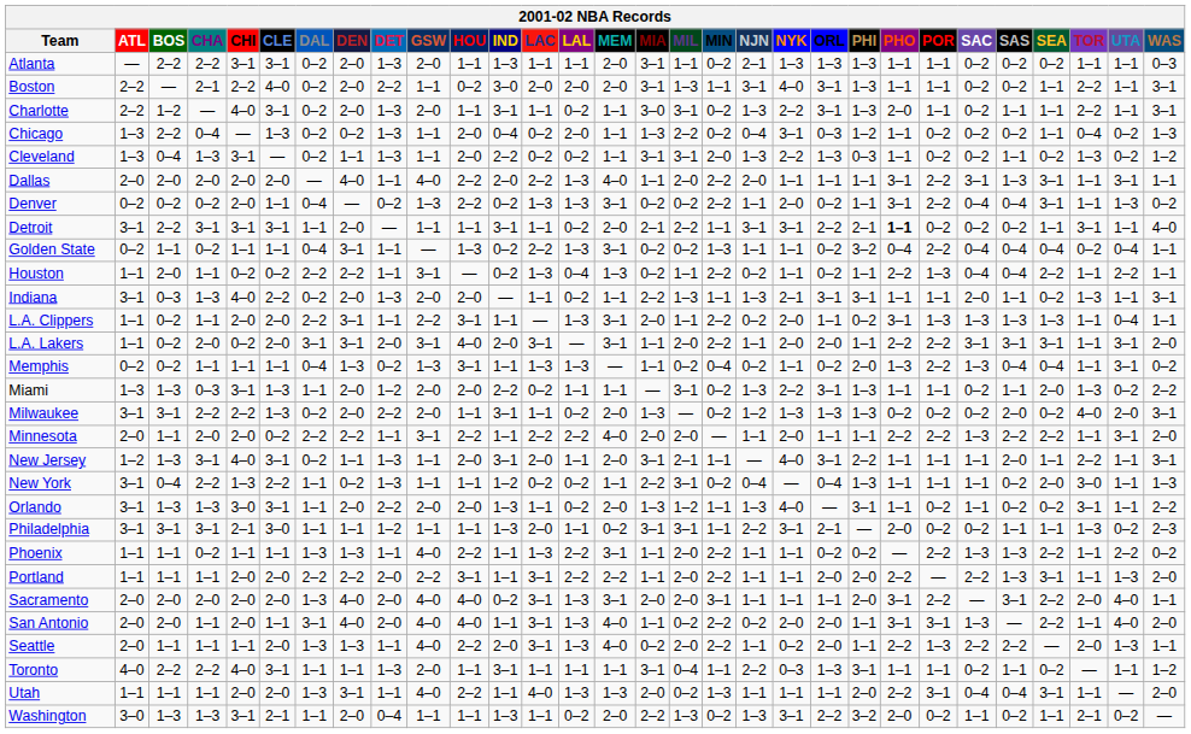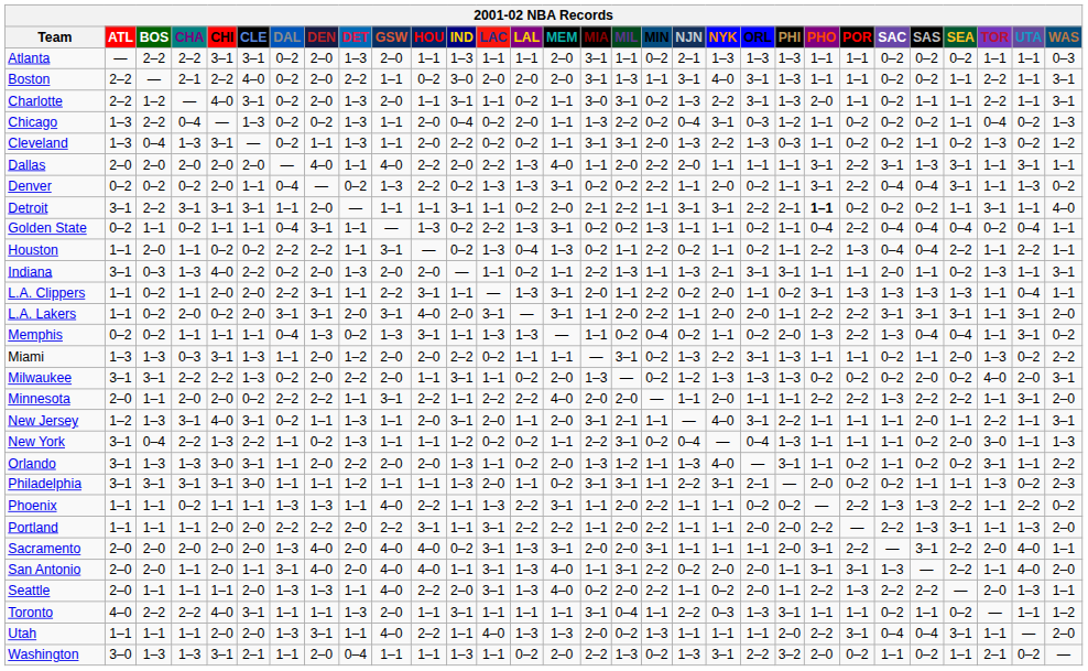 <table class="wikitable" style="font-size:90%; text-align:center;">
 <tr>
 <th colspan=30>2001-02 NBA Records</th>
 </tr>
 <tr>
 <th width=100>Team</th>
 <th style="background:#FF0000;color:#FFFFFF;width=35">ATL</th>
 <th style="background:#006400;color:#FFFFFF;width=35">BOS</th>
 <th style="background:#008080;color:#800080;width=35">CHA</th>
 <th style="background:#FF0000;color:#000000;width=35">CHI</th>
 <th style="background:#000000;color:#5787DC;width=35">CLE</th>
 <th style="background:#0055BA;color:#898D8F;width=35">DAL</th>
 <th style="background:#141A44;color:#BC2224;width=35">DEN</th>
 <th style="background:#006BB7;color:#ED164B;width=35">DET</th>
 <th style="background:#072E63;color:#DC5A34;width=35">GSW</th>
 <th style="background:#002366;color:#FF0000;width=35">HOU</th>
 <th style="background:#000080;color:#FFD700;width=35">IND</th>
 <th style="background:#F9160D;color:#1A2E8B;width=35">LAC</th>
 <th style="background:#800080;color:#FFD700;width=35">LAL</th>
 <th style="background:#000000;color:#0CB2AC;width=35">MEM</th>
 <th style="background:#000000;color:#8B0000;width=35">MIA</th>
 <th style="background:#00471B;color:#5C378A;width=35">MIL</th>
 <th style="background:#044D80;color:#000000;width=35">MIN</th>
 <th style="background:#12305B;color:#C4CED4;width=35">NJN</th>
 <th style="background:#0000FF;color:#FF8C00;width=35">NYK</th>
 <th style="background:#0000FF;color:#000000;width=35">ORL</th>
 <th style="background:#000000;color:#BB9754;width=35">PHI</th>
 <th style="background:#800080;color:#FF4500;width=35">PHO</th>
 <th style="background:#000000;color:#FF0000;width=35">POR</th>
 <th style="background:#6846A8;color:#FFFFFF;width=35">SAC</th>
 <th style="background:#000000;color:#C0C0C0;width=35">SAS</th>
 <th style="background:#005831;color:#FFC322;width=35">SEA</th>
 <th style="background:#7436BF;color:#BE0F34;width=35">TOR</th>
 <th style="background:#644A9C;color:#149BC7;width=35">UTA</th>
 <th style="background:#044D7D;color:#BC7A44;width=35">WAS</th>
 </tr>
 <tr>
 <td style="text-align:left;"><a href='#'>Atlanta</a></td>
 <td>—</td>
 <td>2–2</td>
 <td>2–2</td>
 <td>3–1</td>
 <td>3–1</td>
 <td>0–2</td>
 <td>2–0</td>
 <td>1–3</td>
 <td>2–0</td>
 <td>1–1</td>
 <td>1–3</td>
 <td>1–1</td>
 <td>1–1</td>
 <td>2–0</td>
 <td>3–1</td>
 <td>1–1</td>
 <td>0–2</td>
 <td>2–1</td>
 <td>1–3</td>
 <td>1–3</td>
 <td>1–3</td>
 <td>1–1</td>
 <td>1–1</td>
 <td>0–2</td>
 <td>0–2</td>
 <td>0–2</td>
 <td>1–1</td>
 <td>1–1</td>
 <td>0–3</td>
 </tr>
 <tr>
 <td style="text-align:left;"><a href='#'>Boston</a></td>
 <td>2–2</td>
 <td>—</td>
 <td>2–1</td>
 <td>2–2</td>
 <td>4–0</td>
 <td>0–2</td>
 <td>2–0</td>
 <td>2–2</td>
 <td>1–1</td>
 <td>0–2</td>
 <td>3–0</td>
 <td>2–0</td>
 <td>2–0</td>
 <td>2–0</td>
 <td>3–1</td>
 <td>1–3</td>
 <td>1–1</td>
 <td>3–1</td>
 <td>4–0</td>
 <td>3–1</td>
 <td>1–3</td>
 <td>1–1</td>
 <td>1–1</td>
 <td>0–2</td>
 <td>0–2</td>
 <td>1–1</td>
 <td>2–2</td>
 <td>1–1</td>
 <td>3–1</td>
 </tr>
 <tr>
 <td style="text-align:left;"><a href='#'>Charlotte</a></td>
 <td>2–2</td>
 <td>1–2</td>
 <td>—</td>
 <td>4–0</td>
 <td>3–1</td>
 <td>0–2</td>
 <td>2–0</td>
 <td>1–3</td>
 <td>2–0</td>
 <td>1–1</td>
 <td>3–1</td>
 <td>1–1</td>
 <td>0–2</td>
 <td>1–1</td>
 <td>3–0</td>
 <td>3–1</td>
 <td>0–2</td>
 <td>1–3</td>
 <td>2–2</td>
 <td>3–1</td>
 <td>1–3</td>
 <td>2–0</td>
 <td>1–1</td>
 <td>0–2</td>
 <td>1–1</td>
 <td>1–1</td>
 <td>2–2</td>
 <td>1–1</td>
 <td>3–1</td>
 </tr>
 <tr>
 <td style="text-align:left;"><a href='#'>Chicago</a></td>
 <td>1–3</td>
 <td>2–2</td>
 <td>0–4</td>
 <td>—</td>
 <td>1–3</td>
 <td>0–2</td>
 <td>0–2</td>
 <td>1–3</td>
 <td>1–1</td>
 <td>2–0</td>
 <td>0–4</td>
 <td>0–2</td>
 <td>2–0</td>
 <td>1–1</td>
 <td>1–3</td>
 <td>2–2</td>
 <td>0–2</td>
 <td>0–4</td>
 <td>3–1</td>
 <td>0–3</td>
 <td>1–2</td>
 <td>1–1</td>
 <td>0–2</td>
 <td>0–2</td>
 <td>0–2</td>
 <td>1–1</td>
 <td>0–4</td>
 <td>0–2</td>
 <td>1–3</td>
 </tr>
 <tr>
 <td style="text-align:left;"><a href='#'>Cleveland</a></td>
 <td>1–3</td>
 <td>0–4</td>
 <td>1–3</td>
 <td>3–1</td>
 <td>—</td>
 <td>0–2</td>
 <td>1–1</td>
 <td>1–3</td>
 <td>1–1</td>
 <td>2–0</td>
 <td>2–2</td>
 <td>0–2</td>
 <td>0–2</td>
 <td>1–1</td>
 <td>3–1</td>
 <td>3–1</td>
 <td>2–0</td>
 <td>1–3</td>
 <td>2–2</td>
 <td>1–3</td>
 <td>0–3</td>
 <td>1–1</td>
 <td>0–2</td>
 <td>0–2</td>
 <td>1–1</td>
 <td>0–2</td>
 <td>1–3</td>
 <td>0–2</td>
 <td>1–2</td>
 </tr>
 <tr>
 <td style="text-align:left;"><a href='#'>Dallas</a></td>
 <td>2–0</td>
 <td>2–0</td>
 <td>2–0</td>
 <td>2–0</td>
 <td>2–0</td>
 <td>—</td>
 <td>4–0</td>
 <td>1–1</td>
 <td>4–0</td>
 <td>2–2</td>
 <td>2–0</td>
 <td>2–2</td>
 <td>1–3</td>
 <td>4–0</td>
 <td>1–1</td>
 <td>2–0</td>
 <td>2–2</td>
 <td>2–0</td>
 <td>1–1</td>
 <td>1–1</td>
 <td>1–1</td>
 <td>3–1</td>
 <td>2–2</td>
 <td>3–1</td>
 <td>1–3</td>
 <td>3–1</td>
 <td>1–1</td>
 <td>3–1</td>
 <td>1–1</td>
 </tr>
 <tr>
 <td style="text-align:left;"><a href='#'>Denver</a></td>
 <td>0–2</td>
 <td>0–2</td>
 <td>0–2</td>
 <td>2–0</td>
 <td>1–1</td>
 <td>0–4</td>
 <td>—</td>
 <td>0–2</td>
 <td>1–3</td>
 <td>2–2</td>
 <td>0–2</td>
 <td>1–3</td>
 <td>1–3</td>
 <td>3–1</td>
 <td>0–2</td>
 <td>0–2</td>
 <td>2–2</td>
 <td>1–1</td>
 <td>2–0</td>
 <td>0–2</td>
 <td>1–1</td>
 <td>3–1</td>
 <td>2–2</td>
 <td>0–4</td>
 <td>0–4</td>
 <td>3–1</td>
 <td>1–1</td>
 <td>1–3</td>
 <td>0–2</td>
 </tr>
 <tr>
 <td style="text-align:left;"><a href='#'>Detroit</a></td>
 <td>3–1</td>
 <td>2–2</td>
 <td>3–1</td>
 <td>3–1</td>
 <td>3–1</td>
 <td>1–1</td>
 <td>2–0</td>
 <td>—</td>
 <td>1–1</td>
 <td>1–1</td>
 <td>3–1</td>
 <td>1–1</td>
 <td>0–2</td>
 <td>2–0</td>
 <td>2–1</td>
 <td>2–2</td>
 <td>1–1</td>
 <td>3–1</td>
 <td>3–1</td>
 <td>2–2</td>
 <td>2–1</td>
 <td><strong>1–1</strong></td>
 <td>0–2</td>
 <td>0–2</td>
 <td>0–2</td>
 <td>1–1</td>
 <td>3–1</td>
 <td>1–1</td>
 <td>4–0</td>
 </tr>
 <tr>
 <td style="text-align:left;"><a href='#'>Golden State</a></td>
 <td>0–2</td>
 <td>1–1</td>
 <td>0–2</td>
 <td>1–1</td>
 <td>1–1</td>
 <td>0–4</td>
 <td>3–1</td>
 <td>1–1</td>
 <td>—</td>
 <td>1–3</td>
 <td>0–2</td>
 <td>2–2</td>
 <td>1–3</td>
 <td>3–1</td>
 <td>0–2</td>
 <td>0–2</td>
 <td>1–3</td>
 <td>1–1</td>
 <td>1–1</td>
 <td>0–2</td>
-<td>3–2</td>
+<td>1–1</td>
 <td>0–4</td>
 <td>2–2</td>
 <td>0–4</td>
 <td>0–4</td>
 <td>0–4</td>
 <td>0–2</td>
 <td>0–4</td>
 <td>1–1</td>
 </tr>
 <tr>
 <td style="text-align:left;"><a href='#'>Houston</a></td>
 <td>1–1</td>
 <td>2–0</td>
 <td>1–1</td>
 <td>0–2</td>
 <td>0–2</td>
 <td>2–2</td>
 <td>2–2</td>
 <td>1–1</td>
 <td>3–1</td>
 <td>—</td>
 <td>0–2</td>
 <td>1–3</td>
 <td>0–4</td>
 <td>1–3</td>
 <td>0–2</td>
 <td>1–1</td>
 <td>2–2</td>
 <td>0–2</td>
 <td>1–1</td>
 <td>0–2</td>
 <td>1–1</td>
 <td>2–2</td>
 <td>1–3</td>
 <td>0–4</td>
 <td>0–4</td>
 <td>2–2</td>
 <td>1–1</td>
 <td>2–2</td>
 <td>1–1</td>
 </tr>
 <tr>
 <td style="text-align:left;"><a href='#'>Indiana</a></td>
 <td>3–1</td>
 <td>0–3</td>
 <td>1–3</td>
 <td>4–0</td>
 <td>2–2</td>
 <td>0–2</td>
 <td>2–0</td>
 <td>1–3</td>
 <td>2–0</td>
 <td>2–0</td>
 <td>—</td>
 <td>1–1</td>
 <td>0–2</td>
 <td>1–1</td>
 <td>2–2</td>
 <td>1–3</td>
 <td>1–1</td>
 <td>1–3</td>
 <td>2–1</td>
 <td>3–1</td>
 <td>3–1</td>
 <td>1–1</td>
 <td>1–1</td>
 <td>2–0</td>
 <td>1–1</td>
 <td>0–2</td>
 <td>1–3</td>
 <td>1–1</td>
 <td>3–1</td>
 </tr>
 <tr>
 <td style="text-align:left;"><a href='#'>L.A. Clippers</a></td>
 <td>1–1</td>
 <td>0–2</td>
 <td>1–1</td>
 <td>2–0</td>
 <td>2–0</td>
 <td>2–2</td>
 <td>3–1</td>
 <td>1–1</td>
 <td>2–2</td>
 <td>3–1</td>
 <td>1–1</td>
 <td>—</td>
 <td>1–3</td>
 <td>3–1</td>
 <td>2–0</td>
 <td>1–1</td>
 <td>2–2</td>
 <td>0–2</td>
 <td>2–0</td>
 <td>1–1</td>
 <td>0–2</td>
 <td>3–1</td>
 <td>1–3</td>
 <td>1–3</td>
 <td>1–3</td>
 <td>1–3</td>
 <td>1–1</td>
 <td>0–4</td>
 <td>1–1</td>
 </tr>
 <tr>
 <td style="text-align:left;"><a href='#'>L.A. Lakers</a></td>
 <td>1–1</td>
 <td>0–2</td>
 <td>2–0</td>
 <td>0–2</td>
 <td>2–0</td>
 <td>3–1</td>
 <td>3–1</td>
 <td>2–0</td>
 <td>3–1</td>
 <td>4–0</td>
 <td>2–0</td>
 <td>3–1</td>
 <td>—</td>
 <td>3–1</td>
 <td>1–1</td>
 <td>2–0</td>
 <td>2–2</td>
 <td>1–1</td>
 <td>2–0</td>
 <td>2–0</td>
 <td>1–1</td>
 <td>2–2</td>
 <td>2–2</td>
 <td>3–1</td>
 <td>3–1</td>
 <td>3–1</td>
 <td>1–1</td>
 <td>3–1</td>
 <td>2–0</td>
 </tr>
 <tr>
 <td style="text-align:left;"><a href='#'>Memphis</a></td>
 <td>0–2</td>
 <td>0–2</td>
 <td>1–1</td>
 <td>1–1</td>
 <td>1–1</td>
 <td>0–4</td>
 <td>1–3</td>
 <td>0–2</td>
 <td>1–3</td>
 <td>3–1</td>
 <td>1–1</td>
 <td>1–3</td>
 <td>1–3</td>
 <td>—</td>
 <td>1–1</td>
 <td>0–2</td>
 <td>0–4</td>
 <td>0–2</td>
 <td>1–1</td>
 <td>0–2</td>
 <td>2–0</td>
 <td>1–3</td>
 <td>2–2</td>
 <td>1–3</td>
 <td>0–4</td>
 <td>0–4</td>
 <td>1–1</td>
 <td>3–1</td>
 <td>0–2</td>
 </tr>
 <tr>
 <td style="text-align:left;">Miami</td>
 <td>1–3</td>
 <td>1–3</td>
 <td>0–3</td>
 <td>3–1</td>
 <td>1–3</td>
 <td>1–1</td>
 <td>2–0</td>
 <td>1–2</td>
 <td>2–0</td>
 <td>2–0</td>
 <td>2–2</td>
 <td>0–2</td>
 <td>1–1</td>
 <td>1–1</td>
 <td>—</td>
 <td>3–1</td>
 <td>0–2</td>
 <td>1–3</td>
 <td>2–2</td>
 <td>3–1</td>
 <td>1–3</td>
 <td>1–1</td>
 <td>1–1</td>
 <td>0–2</td>
 <td>1–1</td>
 <td>2–0</td>
 <td>1–3</td>
 <td>0–2</td>
 <td>2–2</td>
 </tr>
 <tr>
 <td style="text-align:left;"><a href='#'>Milwaukee</a></td>
 <td>3–1</td>
 <td>3–1</td>
 <td>2–2</td>
 <td>2–2</td>
 <td>1–3</td>
 <td>0–2</td>
 <td>2–0</td>
 <td>2–2</td>
 <td>2–0</td>
 <td>1–1</td>
 <td>3–1</td>
 <td>1–1</td>
 <td>0–2</td>
 <td>2–0</td>
 <td>1–3</td>
 <td>—</td>
 <td>0–2</td>
 <td>1–2</td>
 <td>1–3</td>
 <td>1–3</td>
 <td>1–3</td>
 <td>0–2</td>
 <td>0–2</td>
 <td>0–2</td>
 <td>2–0</td>
 <td>0–2</td>
 <td>4–0</td>
 <td>2–0</td>
 <td>3–1</td>
 </tr>
 <tr>
 <td style="text-align:left;"><a href='#'>Minnesota</a></td>
 <td>2–0</td>
 <td>1–1</td>
 <td>2–0</td>
 <td>2–0</td>
 <td>0–2</td>
 <td>2–2</td>
 <td>2–2</td>
 <td>1–1</td>
 <td>3–1</td>
 <td>2–2</td>
 <td>1–1</td>
 <td>2–2</td>
 <td>2–2</td>
 <td>4–0</td>
 <td>2–0</td>
 <td>2–0</td>
 <td>—</td>
 <td>1–1</td>
 <td>2–0</td>
 <td>1–1</td>
 <td>1–1</td>
 <td>2–2</td>
 <td>2–2</td>
 <td>1–3</td>
 <td>2–2</td>
 <td>2–2</td>
 <td>1–1</td>
 <td>3–1</td>
 <td>2–0</td>
 </tr>
 <tr>
 <td style="text-align:left;"><a href='#'>New Jersey</a></td>
 <td>1–2</td>
 <td>1–3</td>
 <td>3–1</td>
 <td>4–0</td>
 <td>3–1</td>
 <td>0–2</td>
 <td>1–1</td>
 <td>1–3</td>
 <td>1–1</td>
 <td>2–0</td>
 <td>3–1</td>
 <td>2–0</td>
 <td>1–1</td>
 <td>2–0</td>
 <td>3–1</td>
 <td>2–1</td>
 <td>1–1</td>
 <td>—</td>
 <td>4–0</td>
 <td>3–1</td>
 <td>2–2</td>
 <td>1–1</td>
 <td>1–1</td>
 <td>1–1</td>
 <td>2–0</td>
 <td>1–1</td>
 <td>2–2</td>
 <td>1–1</td>
 <td>3–1</td>
 </tr>
 <tr>
 <td style="text-align:left;"><a href='#'>New York</a></td>
 <td>3–1</td>
 <td>0–4</td>
 <td>2–2</td>
 <td>1–3</td>
 <td>2–2</td>
 <td>1–1</td>
 <td>0–2</td>
 <td>1–3</td>
 <td>1–1</td>
 <td>1–1</td>
 <td>1–2</td>
 <td>0–2</td>
 <td>0–2</td>
 <td>1–1</td>
 <td>2–2</td>
 <td>3–1</td>
 <td>0–2</td>
 <td>0–4</td>
 <td>—</td>
 <td>0–4</td>
 <td>1–3</td>
 <td>1–1</td>
 <td>1–1</td>
 <td>1–1</td>
 <td>0–2</td>
 <td>2–0</td>
 <td>3–0</td>
 <td>1–1</td>
 <td>1–3</td>
 </tr>
 <tr>
 <td style="text-align:left;"><a href='#'>Orlando</a></td>
 <td>3–1</td>
 <td>1–3</td>
 <td>1–3</td>
 <td>3–0</td>
 <td>3–1</td>
 <td>1–1</td>
 <td>2–0</td>
 <td>2–2</td>
 <td>2–0</td>
 <td>2–0</td>
 <td>1–3</td>
 <td>1–1</td>
 <td>0–2</td>
 <td>2–0</td>
 <td>1–3</td>
 <td>1–2</td>
 <td>1–1</td>
 <td>1–3</td>
 <td>4–0</td>
 <td>—</td>
 <td>3–1</td>
 <td>1–1</td>
 <td>0–2</td>
 <td>1–1</td>
 <td>0–2</td>
 <td>0–2</td>
 <td>3–1</td>
 <td>1–1</td>
 <td>2–2</td>
 </tr>
 <tr>
 <td style="text-align:left;"><a href='#'>Philadelphia</a></td>
 <td>3–1</td>
 <td>3–1</td>
 <td>3–1</td>
-<td>2–1</td>
+<td>3–1</td>
 <td>3–0</td>
 <td>1–1</td>
 <td>1–1</td>
 <td>1–2</td>
 <td>1–1</td>
 <td>1–1</td>
 <td>1–3</td>
 <td>2–0</td>
 <td>1–1</td>
 <td>0–2</td>
 <td>3–1</td>
 <td>3–1</td>
 <td>1–1</td>
 <td>2–2</td>
 <td>3–1</td>
 <td>2–1</td>
 <td>—</td>
 <td>2–0</td>
 <td>0–2</td>
 <td>0–2</td>
 <td>1–1</td>
 <td>1–1</td>
 <td>1–3</td>
 <td>0–2</td>
 <td>2–3</td>
 </tr>
 <tr>
 <td style="text-align:left;"><a href='#'>Phoenix</a></td>
 <td>1–1</td>
 <td>1–1</td>
 <td>0–2</td>
 <td>1–1</td>
 <td>1–1</td>
 <td>1–3</td>
 <td>1–3</td>
 <td>1–1</td>
 <td>4–0</td>
 <td>2–2</td>
 <td>1–1</td>
 <td>1–3</td>
 <td>2–2</td>
 <td>3–1</td>
 <td>1–1</td>
 <td>2–0</td>
 <td>2–2</td>
 <td>1–1</td>
 <td>1–1</td>
 <td>0–2</td>
 <td>0–2</td>
 <td>—</td>
 <td>2–2</td>
 <td>1–3</td>
 <td>1–3</td>
 <td>2–2</td>
 <td>1–1</td>
 <td>2–2</td>
 <td>0–2</td>
 </tr>
 <tr>
 <td style="text-align:left;"><a href='#'>Portland</a></td>
 <td>1–1</td>
 <td>1–1</td>
 <td>1–1</td>
 <td>2–0</td>
 <td>2–0</td>
 <td>2–2</td>
 <td>2–2</td>
 <td>2–0</td>
 <td>2–2</td>
 <td>3–1</td>
 <td>1–1</td>
 <td>3–1</td>
 <td>2–2</td>
 <td>2–2</td>
 <td>1–1</td>
 <td>2–0</td>
 <td>2–2</td>
 <td>1–1</td>
 <td>1–1</td>
 <td>2–0</td>
 <td>2–0</td>
 <td>2–2</td>
 <td>—</td>
 <td>2–2</td>
 <td>1–3</td>
 <td>3–1</td>
 <td>1–1</td>
 <td>1–3</td>
 <td>2–0</td>
 </tr>
 <tr>
 <td style="text-align:left;"><a href='#'>Sacramento</a></td>
 <td>2–0</td>
 <td>2–0</td>
 <td>2–0</td>
 <td>2–0</td>
 <td>2–0</td>
 <td>1–3</td>
 <td>4–0</td>
 <td>2–0</td>
 <td>4–0</td>
 <td>4–0</td>
 <td>0–2</td>
 <td>3–1</td>
 <td>1–3</td>
 <td>3–1</td>
 <td>2–0</td>
 <td>2–0</td>
 <td>3–1</td>
 <td>1–1</td>
 <td>1–1</td>
 <td>1–1</td>
 <td>2–0</td>
 <td>3–1</td>
 <td>2–2</td>
 <td>—</td>
 <td>3–1</td>
 <td>2–2</td>
 <td>2–0</td>
 <td>4–0</td>
 <td>1–1</td>
 </tr>
 <tr>
 <td style="text-align:left;"><a href='#'>San Antonio</a></td>
 <td>2–0</td>
 <td>2–0</td>
 <td>1–1</td>
 <td>2–0</td>
 <td>1–1</td>
 <td>3–1</td>
 <td>4–0</td>
 <td>2–0</td>
 <td>4–0</td>
 <td>4–0</td>
 <td>1–1</td>
 <td>3–1</td>
 <td>1–3</td>
 <td>4–0</td>
 <td>1–1</td>
-<td>0–2</td>
+<td>3–1</td>
 <td>2–2</td>
 <td>0–2</td>
 <td>2–0</td>
 <td>2–0</td>
 <td>1–1</td>
 <td>3–1</td>
 <td>3–1</td>
 <td>1–3</td>
 <td>—</td>
 <td>2–2</td>
 <td>1–1</td>
 <td>4–0</td>
 <td>2–0</td>
 </tr>
 <tr>
 <td style="text-align:left;"><a href='#'>Seattle</a></td>
 <td>2–0</td>
 <td>1–1</td>
 <td>1–1</td>
 <td>1–1</td>
 <td>2–0</td>
 <td>1–3</td>
 <td>1–3</td>
 <td>1–1</td>
 <td>4–0</td>
 <td>2–2</td>
 <td>2–0</td>
 <td>3–1</td>
 <td>1–3</td>
 <td>4–0</td>
 <td>0–2</td>
 <td>2–0</td>
 <td>2–2</td>
 <td>1–1</td>
 <td>0–2</td>
 <td>2–0</td>
 <td>1–1</td>
 <td>2–2</td>
 <td>1–3</td>
 <td>2–2</td>
 <td>2–2</td>
 <td>—</td>
 <td>2–0</td>
 <td>1–3</td>
 <td>1–1</td>
 </tr>
 <tr>
 <td style="text-align:left;"><a href='#'>Toronto</a></td>
 <td>4–0</td>
 <td>2–2</td>
 <td>2–2</td>
 <td>4–0</td>
 <td>3–1</td>
 <td>1–1</td>
 <td>1–1</td>
 <td>1–3</td>
 <td>2–0</td>
 <td>1–1</td>
 <td>3–1</td>
 <td>1–1</td>
 <td>1–1</td>
 <td>1–1</td>
 <td>3–1</td>
 <td>0–4</td>
 <td>1–1</td>
 <td>2–2</td>
 <td>0–3</td>
 <td>1–3</td>
 <td>3–1</td>
 <td>1–1</td>
 <td>1–1</td>
 <td>0–2</td>
 <td>1–1</td>
 <td>0–2</td>
 <td>—</td>
 <td>1–1</td>
 <td>1–2</td>
 </tr>
 <tr>
 <td style="text-align:left;"><a href='#'>Utah</a></td>
 <td>1–1</td>
 <td>1–1</td>
 <td>1–1</td>
 <td>2–0</td>
 <td>2–0</td>
 <td>1–3</td>
 <td>3–1</td>
 <td>1–1</td>
 <td>4–0</td>
 <td>2–2</td>
 <td>1–1</td>
 <td>4–0</td>
 <td>1–3</td>
 <td>1–3</td>
 <td>2–0</td>
 <td>0–2</td>
 <td>1–3</td>
 <td>1–1</td>
 <td>1–1</td>
 <td>1–1</td>
 <td>2–0</td>
 <td>2–2</td>
 <td>3–1</td>
 <td>0–4</td>
 <td>0–4</td>
 <td>3–1</td>
 <td>1–1</td>
 <td>—</td>
 <td>2–0</td>
 </tr>
 <tr>
 <td style="text-align:left;"><a href='#'>Washington</a></td>
 <td>3–0</td>
 <td>1–3</td>
 <td>1–3</td>
 <td>3–1</td>
 <td>2–1</td>
 <td>1–1</td>
 <td>2–0</td>
 <td>0–4</td>
 <td>1–1</td>
 <td>1–1</td>
 <td>1–3</td>
 <td>1–1</td>
 <td>0–2</td>
 <td>2–0</td>
 <td>2–2</td>
 <td>1–3</td>
 <td>0–2</td>
 <td>1–3</td>
 <td>3–1</td>
 <td>2–2</td>
 <td>3–2</td>
 <td>2–0</td>
 <td>0–2</td>
 <td>1–1</td>
 <td>0–2</td>
 <td>1–1</td>
 <td>2–1</td>
 <td>0–2</td>
 <td>—</td>
 </tr>
 </table>
